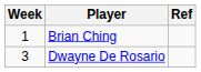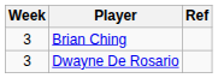 <table class="wikitable">
 <tr>
 <th>Week</th>
 <th>Player</th>
 <th>Ref</th>
 </tr>
 <tr>
-<td align=center>1</td>
+<td align=center>3</td>
 <td> <a href='#'>Brian Ching</a></td>
 <td></td>
 </tr>
 <tr>
 <td align=center>3</td>
 <td> <a href='#'>Dwayne De Rosario</a></td>
 <td></td>
 </tr>
 </table>
